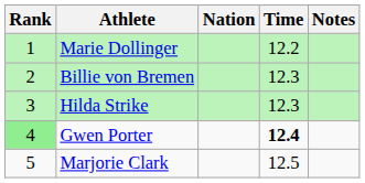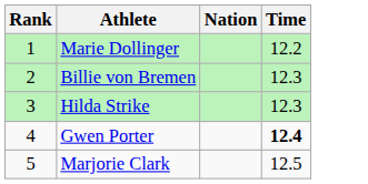 <table class="wikitable sortable" style="text-align:center">
 <tr>
 <th>Rank</th>
 <th>Athlete</th>
 <th>Nation</th>
 <th>Time</th>
-<th>Notes</th>
 </tr>
 <tr bgcolor=bbf3bb>
 <td>1</td>
 <td align=left><a href='#'>Marie Dollinger</a></td>
 <td align=left></td>
 <td>12.2</td>
-<td></td>
 </tr>
 <tr bgcolor=bbf3bb>
 <td>2</td>
 <td align=left><a href='#'>Billie von Bremen</a></td>
 <td align=left></td>
 <td>12.3</td>
-<td></td>
 </tr>
 <tr bgcolor=bbf3bb>
 <td>3</td>
 <td align=left><a href='#'>Hilda Strike</a></td>
 <td align=left></td>
 <td>12.3</td>
-<td></td>
 </tr>
 <tr>
-<td style="background: lightgreen;">4</td>
+<td>4</td>
 <td align=left><a href='#'>Gwen Porter</a></td>
 <td align=left></td>
 <td><strong>12.4</strong></td>
-<td></td>
 </tr>
 <tr>
 <td>5</td>
 <td align=left><a href='#'>Marjorie Clark</a></td>
 <td align=left></td>
 <td>12.5</td>
-<td></td>
 </tr>
 </table>
